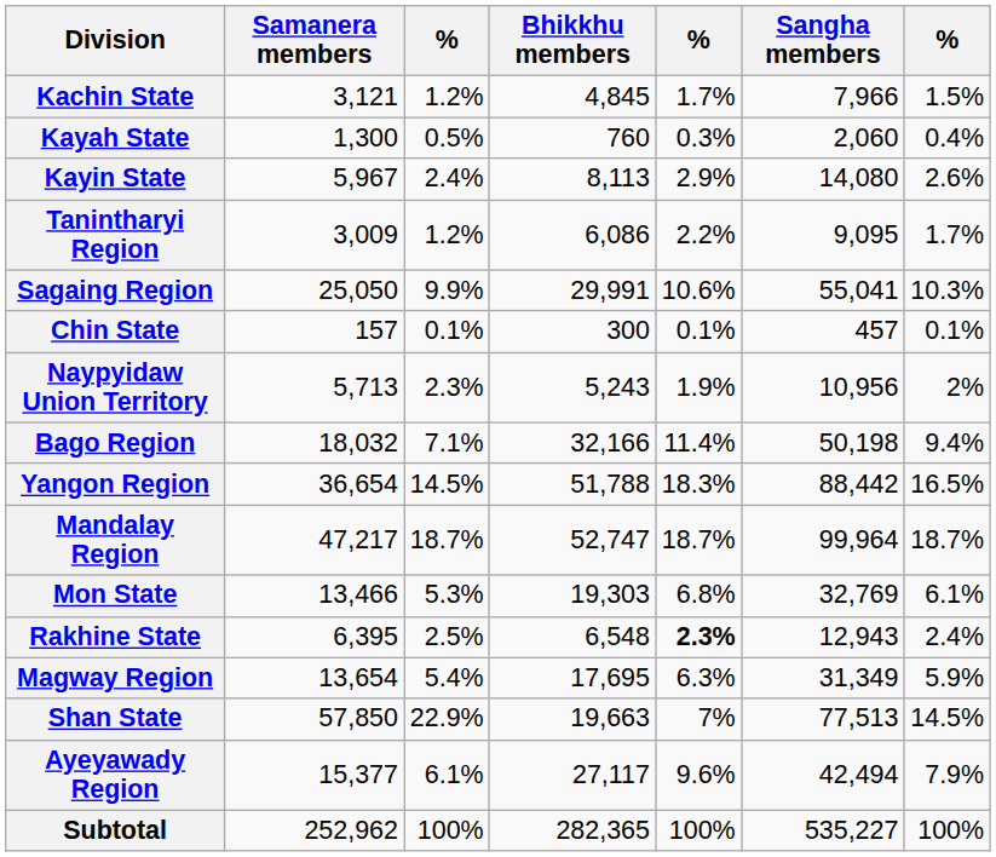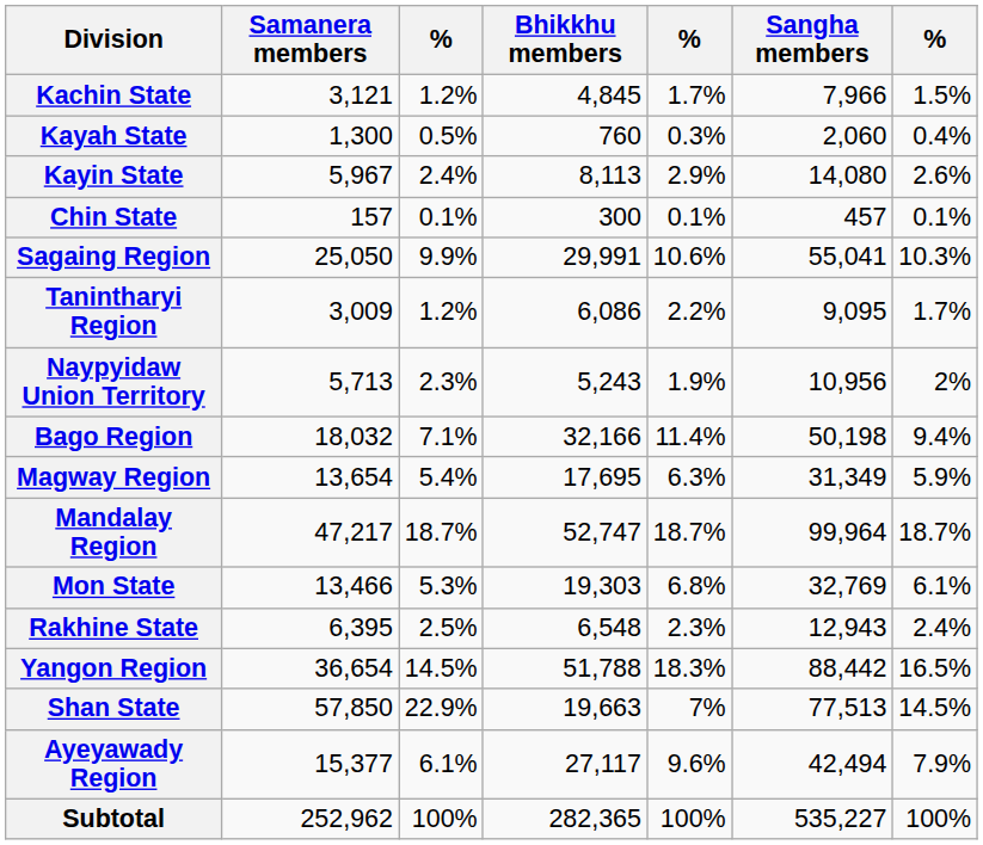 <table class="wikitable sortable" style="text-align:right">
 <tr>
 <th>Division</th>
 <th><a href='#'>Samanera</a> members</th>
 <th>%</th>
 <th><a href='#'>Bhikkhu</a> members</th>
 <th>%</th>
 <th><a href='#'>Sangha</a> members</th>
 <th>%</th>
 </tr>
 <tr>
 <th><a href='#'>Kachin State</a></th>
 <td>3,121</td>
 <td>1.2%</td>
 <td>4,845</td>
 <td>1.7%</td>
 <td>7,966</td>
 <td>1.5%</td>
 </tr>
 <tr>
 <th><a href='#'>Kayah State</a></th>
 <td>1,300</td>
 <td>0.5%</td>
 <td>760</td>
 <td>0.3%</td>
 <td>2,060</td>
 <td>0.4%</td>
 </tr>
 <tr>
 <th><a href='#'>Kayin State</a></th>
 <td>5,967</td>
 <td>2.4%</td>
 <td>8,113</td>
 <td>2.9%</td>
 <td>14,080</td>
 <td>2.6%</td>
 </tr>
 <tr>
-<th><a href='#'>Tanintharyi Region</a></th>
-<td>3,009</td>
-<td>1.2%</td>
-<td>6,086</td>
-<td>2.2%</td>
-<td>9,095</td>
-<td>1.7%</td>
+<th><a href='#'>Chin State</a></th>
+<td>157</td>
+<td>0.1%</td>
+<td>300</td>
+<td>0.1%</td>
+<td>457</td>
+<td>0.1%</td>
 </tr>
 <tr>
 <th><a href='#'>Sagaing Region</a></th>
 <td>25,050</td>
 <td>9.9%</td>
 <td>29,991</td>
 <td>10.6%</td>
 <td>55,041</td>
 <td>10.3%</td>
 </tr>
 <tr>
-<th><a href='#'>Chin State</a></th>
-<td>157</td>
-<td>0.1%</td>
-<td>300</td>
-<td>0.1%</td>
-<td>457</td>
-<td>0.1%</td>
+<th><a href='#'>Tanintharyi Region</a></th>
+<td>3,009</td>
+<td>1.2%</td>
+<td>6,086</td>
+<td>2.2%</td>
+<td>9,095</td>
+<td>1.7%</td>
 </tr>
 <tr>
 <th><a href='#'>Naypyidaw Union Territory</a></th>
 <td>5,713</td>
 <td>2.3%</td>
 <td>5,243</td>
 <td>1.9%</td>
 <td>10,956</td>
 <td>2%</td>
 </tr>
 <tr>
 <th><a href='#'>Bago Region</a></th>
 <td>18,032</td>
 <td>7.1%</td>
 <td>32,166</td>
 <td>11.4%</td>
 <td>50,198</td>
 <td>9.4%</td>
 </tr>
 <tr>
-<th><a href='#'>Yangon Region</a></th>
-<td>36,654</td>
-<td>14.5%</td>
-<td>51,788</td>
-<td>18.3%</td>
-<td>88,442</td>
-<td>16.5%</td>
+<th><a href='#'>Magway Region</a></th>
+<td>13,654</td>
+<td>5.4%</td>
+<td>17,695</td>
+<td>6.3%</td>
+<td>31,349</td>
+<td>5.9%</td>
 </tr>
 <tr>
 <th><a href='#'>Mandalay Region</a></th>
 <td>47,217</td>
 <td>18.7%</td>
 <td>52,747</td>
 <td>18.7%</td>
 <td>99,964</td>
 <td>18.7%</td>
 </tr>
 <tr>
 <th><a href='#'>Mon State</a></th>
 <td>13,466</td>
 <td>5.3%</td>
 <td>19,303</td>
 <td>6.8%</td>
 <td>32,769</td>
 <td>6.1%</td>
 </tr>
 <tr>
 <th><a href='#'>Rakhine State</a></th>
 <td>6,395</td>
 <td>2.5%</td>
 <td>6,548</td>
-<td><strong>2.3%</strong></td>
+<td>2.3%</td>
 <td>12,943</td>
 <td>2.4%</td>
 </tr>
 <tr>
-<th><a href='#'>Magway Region</a></th>
-<td>13,654</td>
-<td>5.4%</td>
-<td>17,695</td>
-<td>6.3%</td>
-<td>31,349</td>
-<td>5.9%</td>
+<th><a href='#'>Yangon Region</a></th>
+<td>36,654</td>
+<td>14.5%</td>
+<td>51,788</td>
+<td>18.3%</td>
+<td>88,442</td>
+<td>16.5%</td>
 </tr>
 <tr>
 <th><a href='#'>Shan State</a></th>
 <td>57,850</td>
 <td>22.9%</td>
 <td>19,663</td>
 <td>7%</td>
 <td>77,513</td>
 <td>14.5%</td>
 </tr>
 <tr>
 <th><a href='#'>Ayeyawady Region</a></th>
 <td>15,377</td>
 <td>6.1%</td>
 <td>27,117</td>
 <td>9.6%</td>
 <td>42,494</td>
 <td>7.9%</td>
 </tr>
 <tr>
 <th>Subtotal</th>
 <td>252,962</td>
 <td>100%</td>
 <td>282,365</td>
 <td>100%</td>
 <td>535,227</td>
 <td>100%</td>
 </tr>
 </table>
